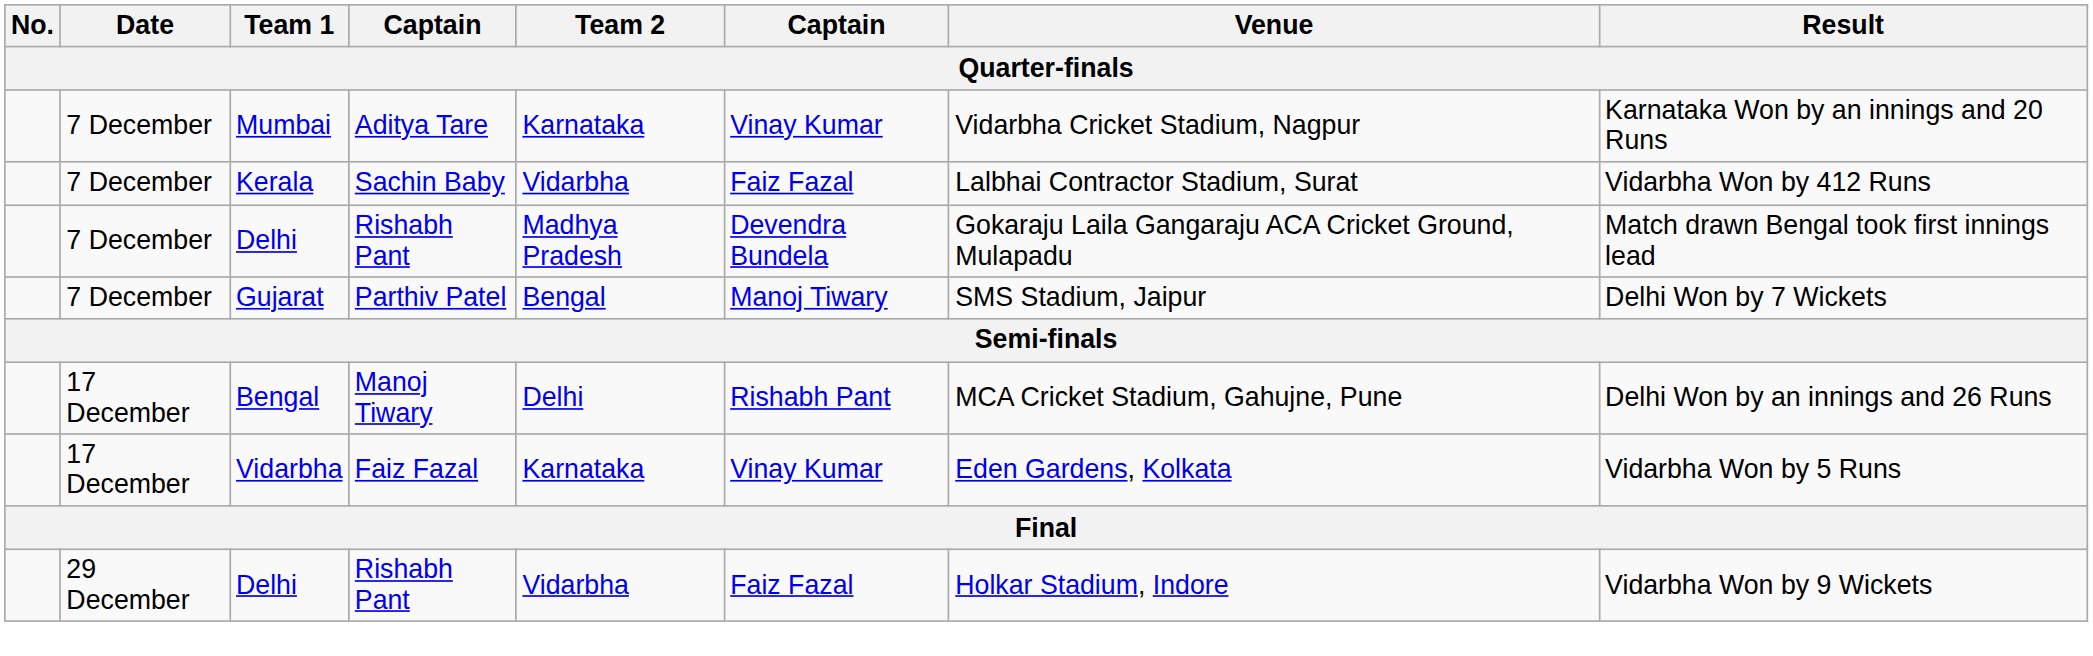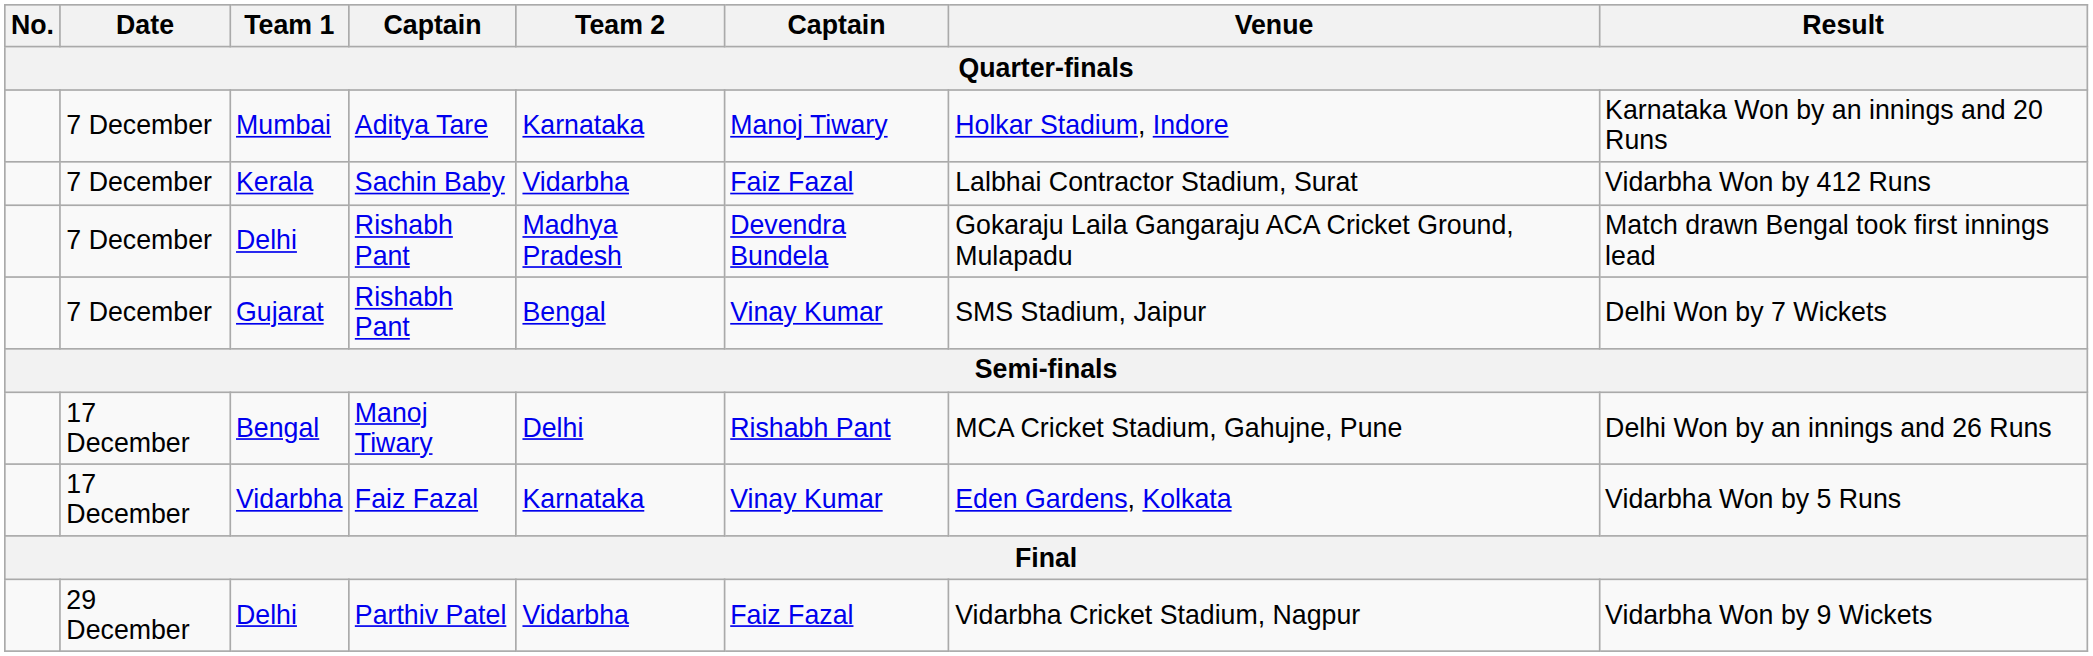 <table class="wikitable">
 <tr>
 <th>No.</th>
 <th>Date</th>
 <th>Team 1</th>
 <th>Captain</th>
 <th>Team 2</th>
 <th>Captain</th>
 <th>Venue</th>
 <th>Result</th>
 </tr>
 <tr>
 <th colspan="9">Quarter-finals</th>
 </tr>
 <tr>
 <td> </td>
 <td>7 December</td>
 <td><a href='#'>Mumbai</a></td>
 <td><a href='#'>Aditya Tare</a></td>
 <td><a href='#'>Karnataka</a></td>
-<td><a href='#'>Vinay Kumar</a></td>
-<td>Vidarbha Cricket Stadium, Nagpur</td>
+<td><a href='#'>Manoj Tiwary</a></td>
+<td><a href='#'>Holkar Stadium</a>, <a href='#'>Indore</a></td>
 <td>Karnataka Won by an innings and 20 Runs</td>
 </tr>
 <tr>
 <td> </td>
 <td>7 December</td>
 <td><a href='#'>Kerala</a></td>
 <td><a href='#'>Sachin Baby</a></td>
 <td><a href='#'>Vidarbha</a></td>
 <td><a href='#'>Faiz Fazal</a></td>
 <td>Lalbhai Contractor Stadium, Surat</td>
 <td>Vidarbha Won by 412 Runs</td>
 </tr>
 <tr>
 <td> </td>
 <td>7 December</td>
 <td><a href='#'>Delhi</a></td>
 <td><a href='#'>Rishabh Pant</a></td>
 <td><a href='#'>Madhya Pradesh</a></td>
 <td><a href='#'>Devendra Bundela</a></td>
 <td>Gokaraju Laila Gangaraju ACA Cricket Ground, Mulapadu</td>
 <td>Match drawn Bengal took first innings lead</td>
 </tr>
 <tr>
 <td> </td>
 <td>7 December</td>
 <td><a href='#'>Gujarat</a></td>
-<td><a href='#'>Parthiv Patel</a></td>
+<td><a href='#'>Rishabh Pant</a></td>
 <td><a href='#'>Bengal</a></td>
-<td><a href='#'>Manoj Tiwary</a></td>
+<td><a href='#'>Vinay Kumar</a></td>
 <td>SMS Stadium, Jaipur</td>
 <td>Delhi Won by 7 Wickets</td>
 </tr>
 <tr>
 <th colspan="9">Semi-finals</th>
 </tr>
 <tr>
 <td> </td>
 <td>17 December</td>
 <td><a href='#'>Bengal</a></td>
 <td><a href='#'>Manoj Tiwary</a></td>
 <td><a href='#'>Delhi</a></td>
 <td><a href='#'>Rishabh Pant</a></td>
 <td>MCA Cricket Stadium, Gahujne, Pune</td>
 <td>Delhi Won by an innings and 26 Runs</td>
 </tr>
 <tr>
 <td> </td>
 <td>17 December</td>
 <td><a href='#'>Vidarbha</a></td>
 <td><a href='#'>Faiz Fazal</a></td>
 <td><a href='#'>Karnataka</a></td>
 <td><a href='#'>Vinay Kumar</a></td>
 <td><a href='#'>Eden Gardens</a>, <a href='#'>Kolkata</a></td>
 <td>Vidarbha Won by 5 Runs</td>
 </tr>
 <tr>
 <th colspan="9">Final</th>
 </tr>
 <tr>
 <td> </td>
 <td>29 December</td>
 <td><a href='#'>Delhi</a></td>
-<td><a href='#'>Rishabh Pant</a></td>
+<td><a href='#'>Parthiv Patel</a></td>
 <td><a href='#'>Vidarbha</a></td>
 <td><a href='#'>Faiz Fazal</a></td>
-<td><a href='#'>Holkar Stadium</a>, <a href='#'>Indore</a></td>
+<td>Vidarbha Cricket Stadium, Nagpur</td>
 <td>Vidarbha Won by 9 Wickets</td>
 </tr>
 </table>
